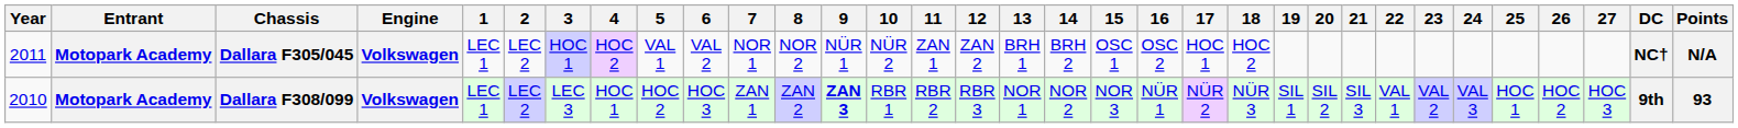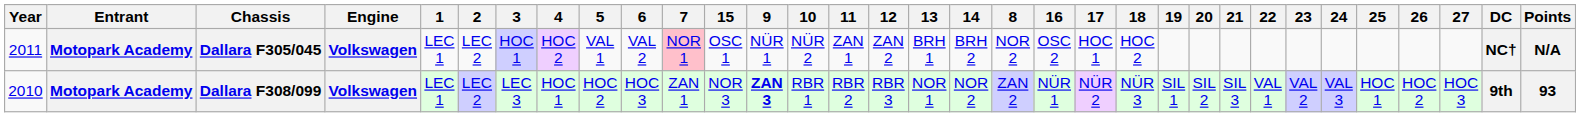 <table class="wikitable" style="text-align:center; font-size:85%">
 <tr>
 <th>Year</th>
 <th>Entrant</th>
 <th>Chassis</th>
 <th>Engine</th>
 <th>1</th>
 <th>2</th>
 <th>3</th>
 <th>4</th>
 <th>5</th>
 <th>6</th>
 <th>7</th>
-<th>8</th>
+<th>15</th>
 <th>9</th>
 <th>10</th>
 <th>11</th>
 <th>12</th>
 <th>13</th>
 <th>14</th>
-<th>15</th>
+<th>8</th>
 <th>16</th>
 <th>17</th>
 <th>18</th>
 <th>19</th>
 <th>20</th>
 <th>21</th>
 <th>22</th>
 <th>23</th>
 <th>24</th>
 <th>25</th>
 <th>26</th>
 <th>27</th>
 <th>DC</th>
 <th>Points</th>
 </tr>
 <tr>
 <td><a href='#'>2011</a></td>
 <th nowrap><a href='#'>Motopark Academy</a></th>
 <th nowrap><a href='#'>Dallara</a> F305/045</th>
 <th><a href='#'>Volkswagen</a></th>
 <td><a href='#'>LEC<br>1</a></td>
 <td><a href='#'>LEC<br>2</a></td>
 <td style="background:#CFCFFF;"><a href='#'>HOC<br>1</a><br></td>
 <td style="background:#EFCFFF;"><a href='#'>HOC<br>2</a><br></td>
 <td><a href='#'>VAL<br>1</a></td>
 <td><a href='#'>VAL<br>2</a></td>
-<td><a href='#'>NOR<br>1</a></td>
-<td><a href='#'>NOR<br>2</a></td>
+<td style="background: pink;"><a href='#'>NOR<br>1</a></td>
+<td><a href='#'>OSC<br>1</a></td>
 <td><a href='#'>NÜR<br>1</a></td>
 <td><a href='#'>NÜR<br>2</a></td>
 <td><a href='#'>ZAN<br>1</a></td>
 <td><a href='#'>ZAN<br>2</a></td>
 <td><a href='#'>BRH<br>1</a></td>
 <td><a href='#'>BRH<br>2</a></td>
-<td><a href='#'>OSC<br>1</a></td>
+<td><a href='#'>NOR<br>2</a></td>
 <td><a href='#'>OSC<br>2</a></td>
 <td><a href='#'>HOC<br>1</a></td>
 <td><a href='#'>HOC<br>2</a></td>
 <td></td>
 <td></td>
 <td></td>
 <td></td>
 <td></td>
 <td></td>
 <td></td>
 <td></td>
 <td></td>
 <th>NC†</th>
 <th>N/A</th>
 </tr>
 <tr>
 <td><a href='#'>2010</a></td>
 <th nowrap><a href='#'>Motopark Academy</a></th>
 <th nowrap><a href='#'>Dallara</a> F308/099</th>
 <th><a href='#'>Volkswagen</a></th>
 <td style="background:#DFFFDF;"><a href='#'>LEC<br>1</a><br></td>
 <td style="background:#CFCFFF;"><a href='#'>LEC<br>2</a><br></td>
 <td style="background:#DFFFDF;"><a href='#'>LEC<br>3</a><br></td>
 <td style="background:#DFFFDF;"><a href='#'>HOC<br>1</a><br></td>
 <td style="background:#DFFFDF;"><a href='#'>HOC<br>2</a><br></td>
 <td style="background:#DFFFDF;"><a href='#'>HOC<br>3</a><br></td>
 <td style="background:#DFFFDF;"><a href='#'>ZAN<br>1</a><br></td>
-<td style="background:#CFCFFF;"><a href='#'>ZAN<br>2</a><br></td>
+<td style="background:#DFFFDF;"><a href='#'>NOR<br>3</a><br></td>
 <td style="background:#DFFFDF;"><strong><a href='#'>ZAN<br>3</a><br></strong></td>
 <td style="background:#DFFFDF;"><a href='#'>RBR<br>1</a><br></td>
 <td style="background:#DFFFDF;"><a href='#'>RBR<br>2</a><br></td>
 <td style="background:#DFFFDF;"><a href='#'>RBR<br>3</a><br></td>
 <td style="background:#DFFFDF;"><a href='#'>NOR<br>1</a><br></td>
 <td style="background:#DFFFDF;"><a href='#'>NOR<br>2</a><br></td>
-<td style="background:#DFFFDF;"><a href='#'>NOR<br>3</a><br></td>
+<td style="background:#CFCFFF;"><a href='#'>ZAN<br>2</a><br></td>
 <td style="background:#DFFFDF;"><a href='#'>NÜR<br>1</a><br></td>
 <td style="background:#EFCFFF;"><a href='#'>NÜR<br>2</a><br></td>
 <td style="background:#DFFFDF;"><a href='#'>NÜR<br>3</a><br></td>
 <td style="background:#DFFFDF;"><a href='#'>SIL<br>1</a><br></td>
 <td style="background:#DFFFDF;"><a href='#'>SIL<br>2</a><br></td>
 <td style="background:#DFFFDF;"><a href='#'>SIL<br>3</a><br></td>
 <td style="background:#DFFFDF;"><a href='#'>VAL<br>1</a><br></td>
 <td style="background:#CFCFFF;"><a href='#'>VAL<br>2</a><br></td>
 <td style="background:#CFCFFF;"><a href='#'>VAL<br>3</a><br></td>
 <td style="background:#DFFFDF;"><a href='#'>HOC<br>1</a><br></td>
 <td style="background:#DFFFDF;"><a href='#'>HOC<br>2</a><br></td>
 <td style="background:#DFFFDF;"><a href='#'>HOC<br>3</a><br></td>
 <th>9th</th>
 <th>93</th>
 </tr>
 </table>
